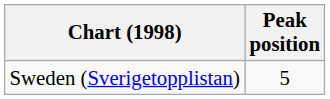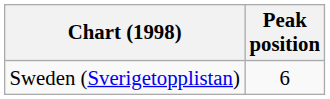 <table class="wikitable">
 <tr>
 <th>Chart (1998)</th>
 <th>Peak<br>position</th>
 </tr>
 <tr>
 <td>Sweden (<a href='#'>Sverigetopplistan</a>)</td>
-<td align="center">5</td>
+<td align="center">6</td>
 </tr>
 </table>
